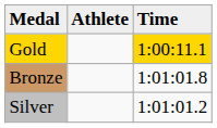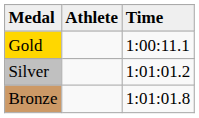 <table class="wikitable">
 <tr style="background:#efefef;">
 <td><strong>Medal</strong></td>
 <td><strong>Athlete</strong></td>
 <td><strong>Time</strong></td>
 </tr>
 <tr>
 <td style="background:gold;">Gold</td>
 <td></td>
-<td style="background: gold;">1:00:11.1</td>
+<td>1:00:11.1</td>
+</tr>
+<tr>
+<td style="background:silver;">Silver</td>
+<td></td>
+<td>1:01:01.2</td>
 </tr>
 <tr>
 <td style="background:#c96;">Bronze</td>
 <td></td>
 <td>1:01:01.8</td>
 </tr>
-<tr>
-<td style="background:silver;">Silver</td>
-<td></td>
-<td>1:01:01.2</td>
-</tr>
 </table>
